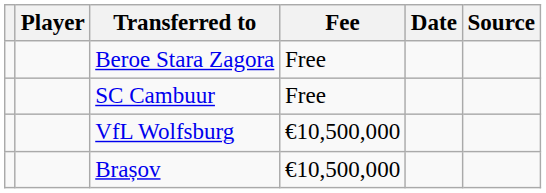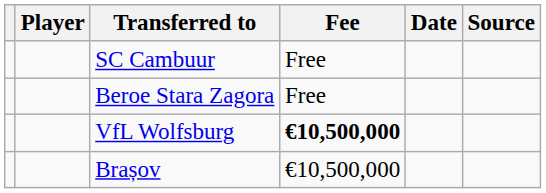 <table class="wikitable plainrowheaders sortable">
 <tr>
 <th></th>
 <th scope="col">Player</th>
 <th>Transferred to</th>
 <th style="width: 65px;">Fee</th>
 <th scope="col">Date</th>
 <th scope="col">Source</th>
 </tr>
 <tr>
 <td align=center></td>
 <td></td>
+<td> <a href='#'>SC Cambuur</a></td>
+<td>Free</td>
+<td></td>
+<td></td>
+</tr>
+<tr>
+<td align=center></td>
+<td></td>
 <td> <a href='#'>Beroe Stara Zagora</a></td>
 <td>Free</td>
 <td></td>
 <td></td>
 </tr>
 <tr>
 <td align=center></td>
 <td></td>
-<td> <a href='#'>SC Cambuur</a></td>
-<td>Free</td>
-<td></td>
-<td></td>
-</tr>
-<tr>
-<td align=center></td>
-<td></td>
 <td> <a href='#'>VfL Wolfsburg</a></td>
-<td>€10,500,000</td>
+<td><strong>€10,500,000</strong></td>
 <td></td>
 <td></td>
 </tr>
 <tr>
 <td align=center></td>
 <td></td>
 <td> <a href='#'>Brașov</a></td>
 <td>€10,500,000</td>
 <td></td>
 <td></td>
 </tr>
 </table>
